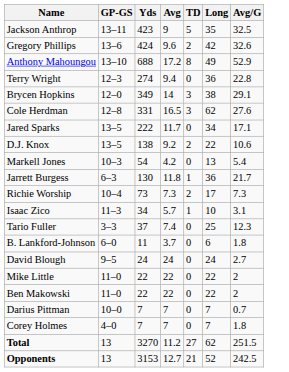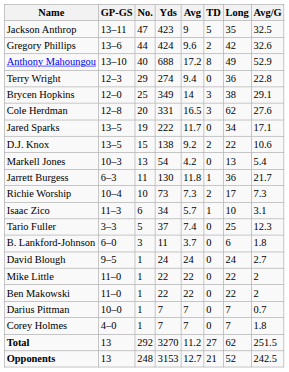 <table class="wikitable" style="white-space:nowrap;">
 <tr>
 <th>Name</th>
 <th>GP-GS</th>
+<th>No.</th>
 <th>Yds</th>
 <th>Avg</th>
 <th>TD</th>
 <th>Long</th>
 <th>Avg/G</th>
 </tr>
 <tr>
 <td>Jackson Anthrop</td>
 <td>13–11</td>
+<td>47</td>
 <td>423</td>
 <td>9</td>
 <td>5</td>
 <td>35</td>
 <td>32.5</td>
 </tr>
 <tr>
 <td>Gregory Phillips</td>
 <td>13–6</td>
+<td>44</td>
 <td>424</td>
 <td>9.6</td>
 <td>2</td>
 <td>42</td>
 <td>32.6</td>
 </tr>
 <tr>
 <td><a href='#'>Anthony Mahoungou</a></td>
 <td>13–10</td>
+<td>40</td>
 <td>688</td>
 <td>17.2</td>
 <td>8</td>
 <td>49</td>
 <td>52.9</td>
 </tr>
 <tr>
 <td>Terry Wright</td>
 <td>12–3</td>
+<td>29</td>
 <td>274</td>
 <td>9.4</td>
 <td>0</td>
 <td>36</td>
 <td>22.8</td>
 </tr>
 <tr>
 <td>Brycen Hopkins</td>
 <td>12–0</td>
+<td>25</td>
 <td>349</td>
 <td>14</td>
 <td>3</td>
 <td>38</td>
 <td>29.1</td>
 </tr>
 <tr>
 <td>Cole Herdman</td>
 <td>12–8</td>
+<td>20</td>
 <td>331</td>
 <td>16.5</td>
 <td>3</td>
 <td>62</td>
 <td>27.6</td>
 </tr>
 <tr>
 <td>Jared Sparks</td>
 <td>13–5</td>
+<td>19</td>
 <td>222</td>
 <td>11.7</td>
 <td>0</td>
 <td>34</td>
 <td>17.1</td>
 </tr>
 <tr>
 <td>D.J. Knox</td>
 <td>13–5</td>
+<td>15</td>
 <td>138</td>
 <td>9.2</td>
 <td>2</td>
 <td>22</td>
 <td>10.6</td>
 </tr>
 <tr>
 <td>Markell Jones</td>
 <td>10–3</td>
+<td>13</td>
 <td>54</td>
 <td>4.2</td>
 <td>0</td>
 <td>13</td>
 <td>5.4</td>
 </tr>
 <tr>
 <td>Jarrett Burgess</td>
 <td>6–3</td>
+<td>11</td>
 <td>130</td>
 <td>11.8</td>
 <td>1</td>
 <td>36</td>
 <td>21.7</td>
 </tr>
 <tr>
 <td>Richie Worship</td>
 <td>10–4</td>
+<td>10</td>
 <td>73</td>
 <td>7.3</td>
 <td>2</td>
 <td>17</td>
 <td>7.3</td>
 </tr>
 <tr>
 <td>Isaac Zico</td>
 <td>11–3</td>
+<td>6</td>
 <td>34</td>
 <td>5.7</td>
 <td>1</td>
 <td>10</td>
 <td>3.1</td>
 </tr>
 <tr>
 <td>Tario Fuller</td>
 <td>3–3</td>
+<td>5</td>
 <td>37</td>
 <td>7.4</td>
 <td>0</td>
 <td>25</td>
 <td>12.3</td>
 </tr>
 <tr>
 <td>B. Lankford-Johnson</td>
 <td>6–0</td>
+<td>3</td>
 <td>11</td>
 <td>3.7</td>
 <td>0</td>
 <td>6</td>
 <td>1.8</td>
 </tr>
 <tr>
 <td>David Blough</td>
 <td>9–5</td>
+<td>1</td>
 <td>24</td>
 <td>24</td>
 <td>0</td>
 <td>24</td>
 <td>2.7</td>
 </tr>
 <tr>
 <td>Mike Little</td>
 <td>11–0</td>
+<td>1</td>
 <td>22</td>
 <td>22</td>
 <td>0</td>
 <td>22</td>
 <td>2</td>
 </tr>
 <tr>
 <td>Ben Makowski</td>
 <td>11–0</td>
+<td>1</td>
 <td>22</td>
 <td>22</td>
 <td>0</td>
 <td>22</td>
 <td>2</td>
 </tr>
 <tr>
 <td>Darius Pittman</td>
 <td>10–0</td>
+<td>1</td>
 <td>7</td>
 <td>7</td>
 <td>0</td>
 <td>7</td>
 <td>0.7</td>
 </tr>
 <tr>
 <td>Corey Holmes</td>
 <td>4–0</td>
+<td>1</td>
 <td>7</td>
 <td>7</td>
 <td>0</td>
 <td>7</td>
 <td>1.8</td>
 </tr>
 <tr>
 <td><strong>Total</strong></td>
 <td>13</td>
+<td>292</td>
 <td>3270</td>
 <td>11.2</td>
 <td>27</td>
 <td>62</td>
 <td>251.5</td>
 </tr>
 <tr>
 <td><strong>Opponents</strong></td>
 <td>13</td>
+<td>248</td>
 <td>3153</td>
 <td>12.7</td>
 <td>21</td>
 <td>52</td>
 <td>242.5</td>
 </tr>
 </table>
